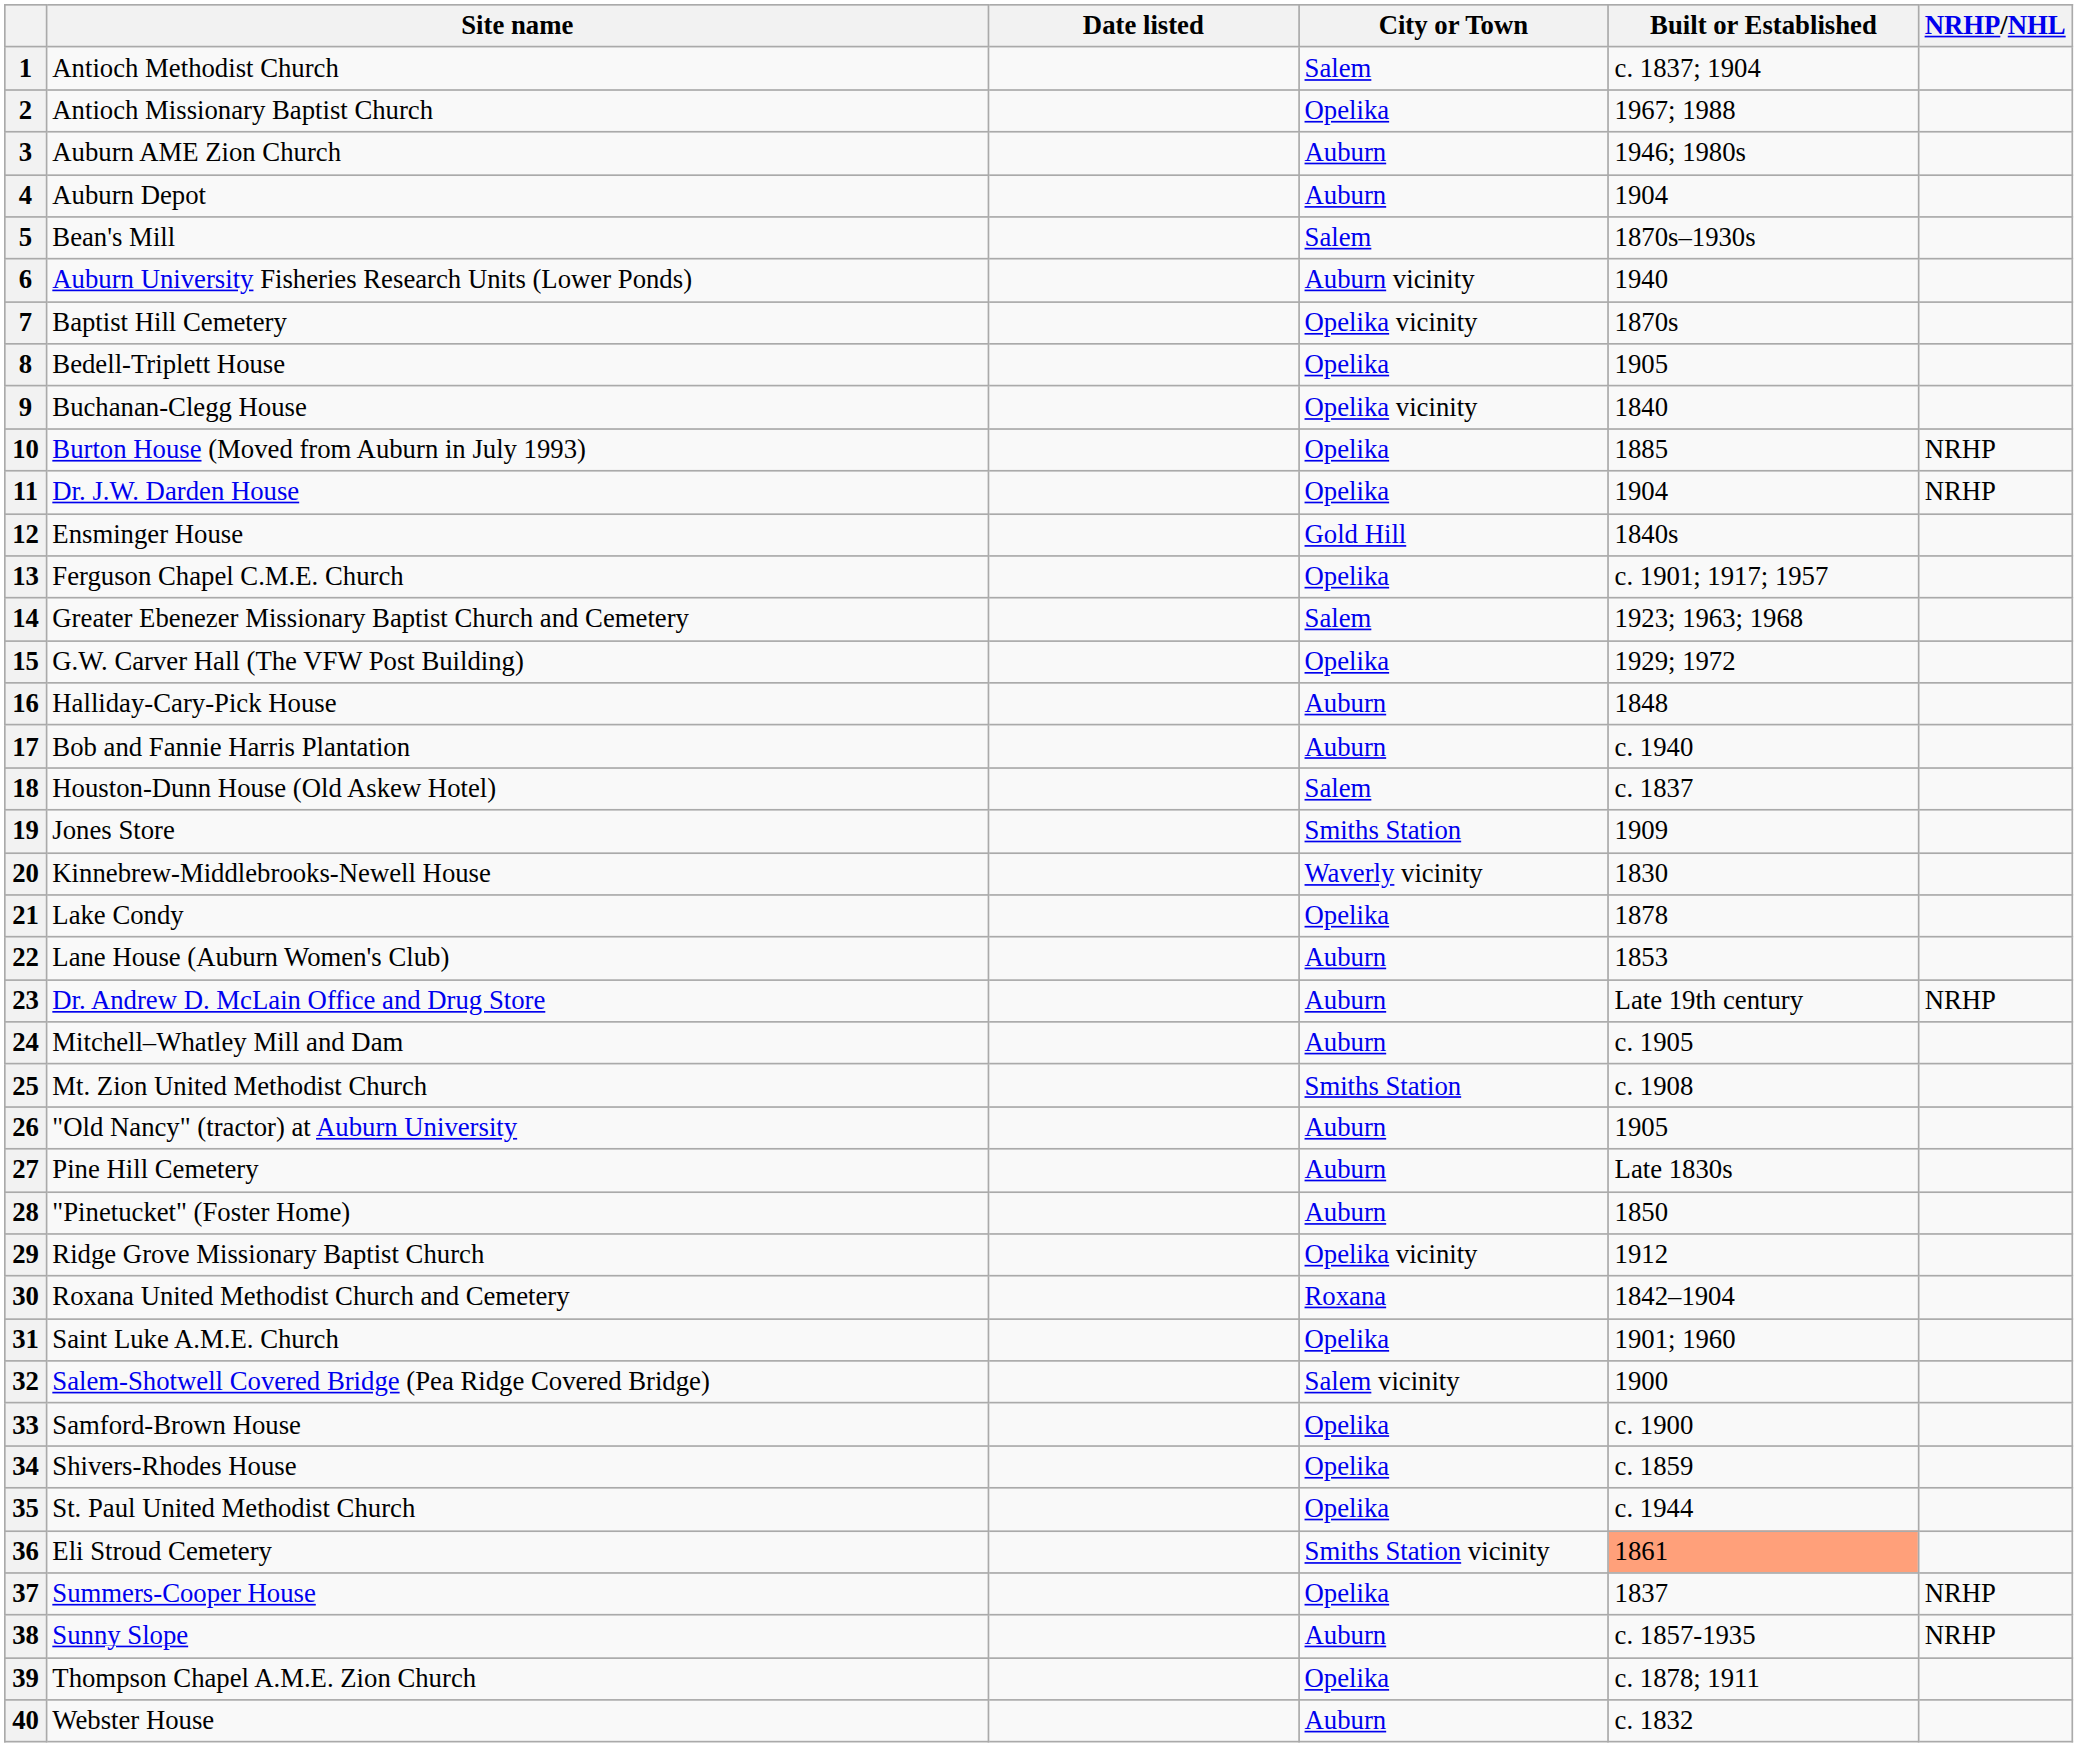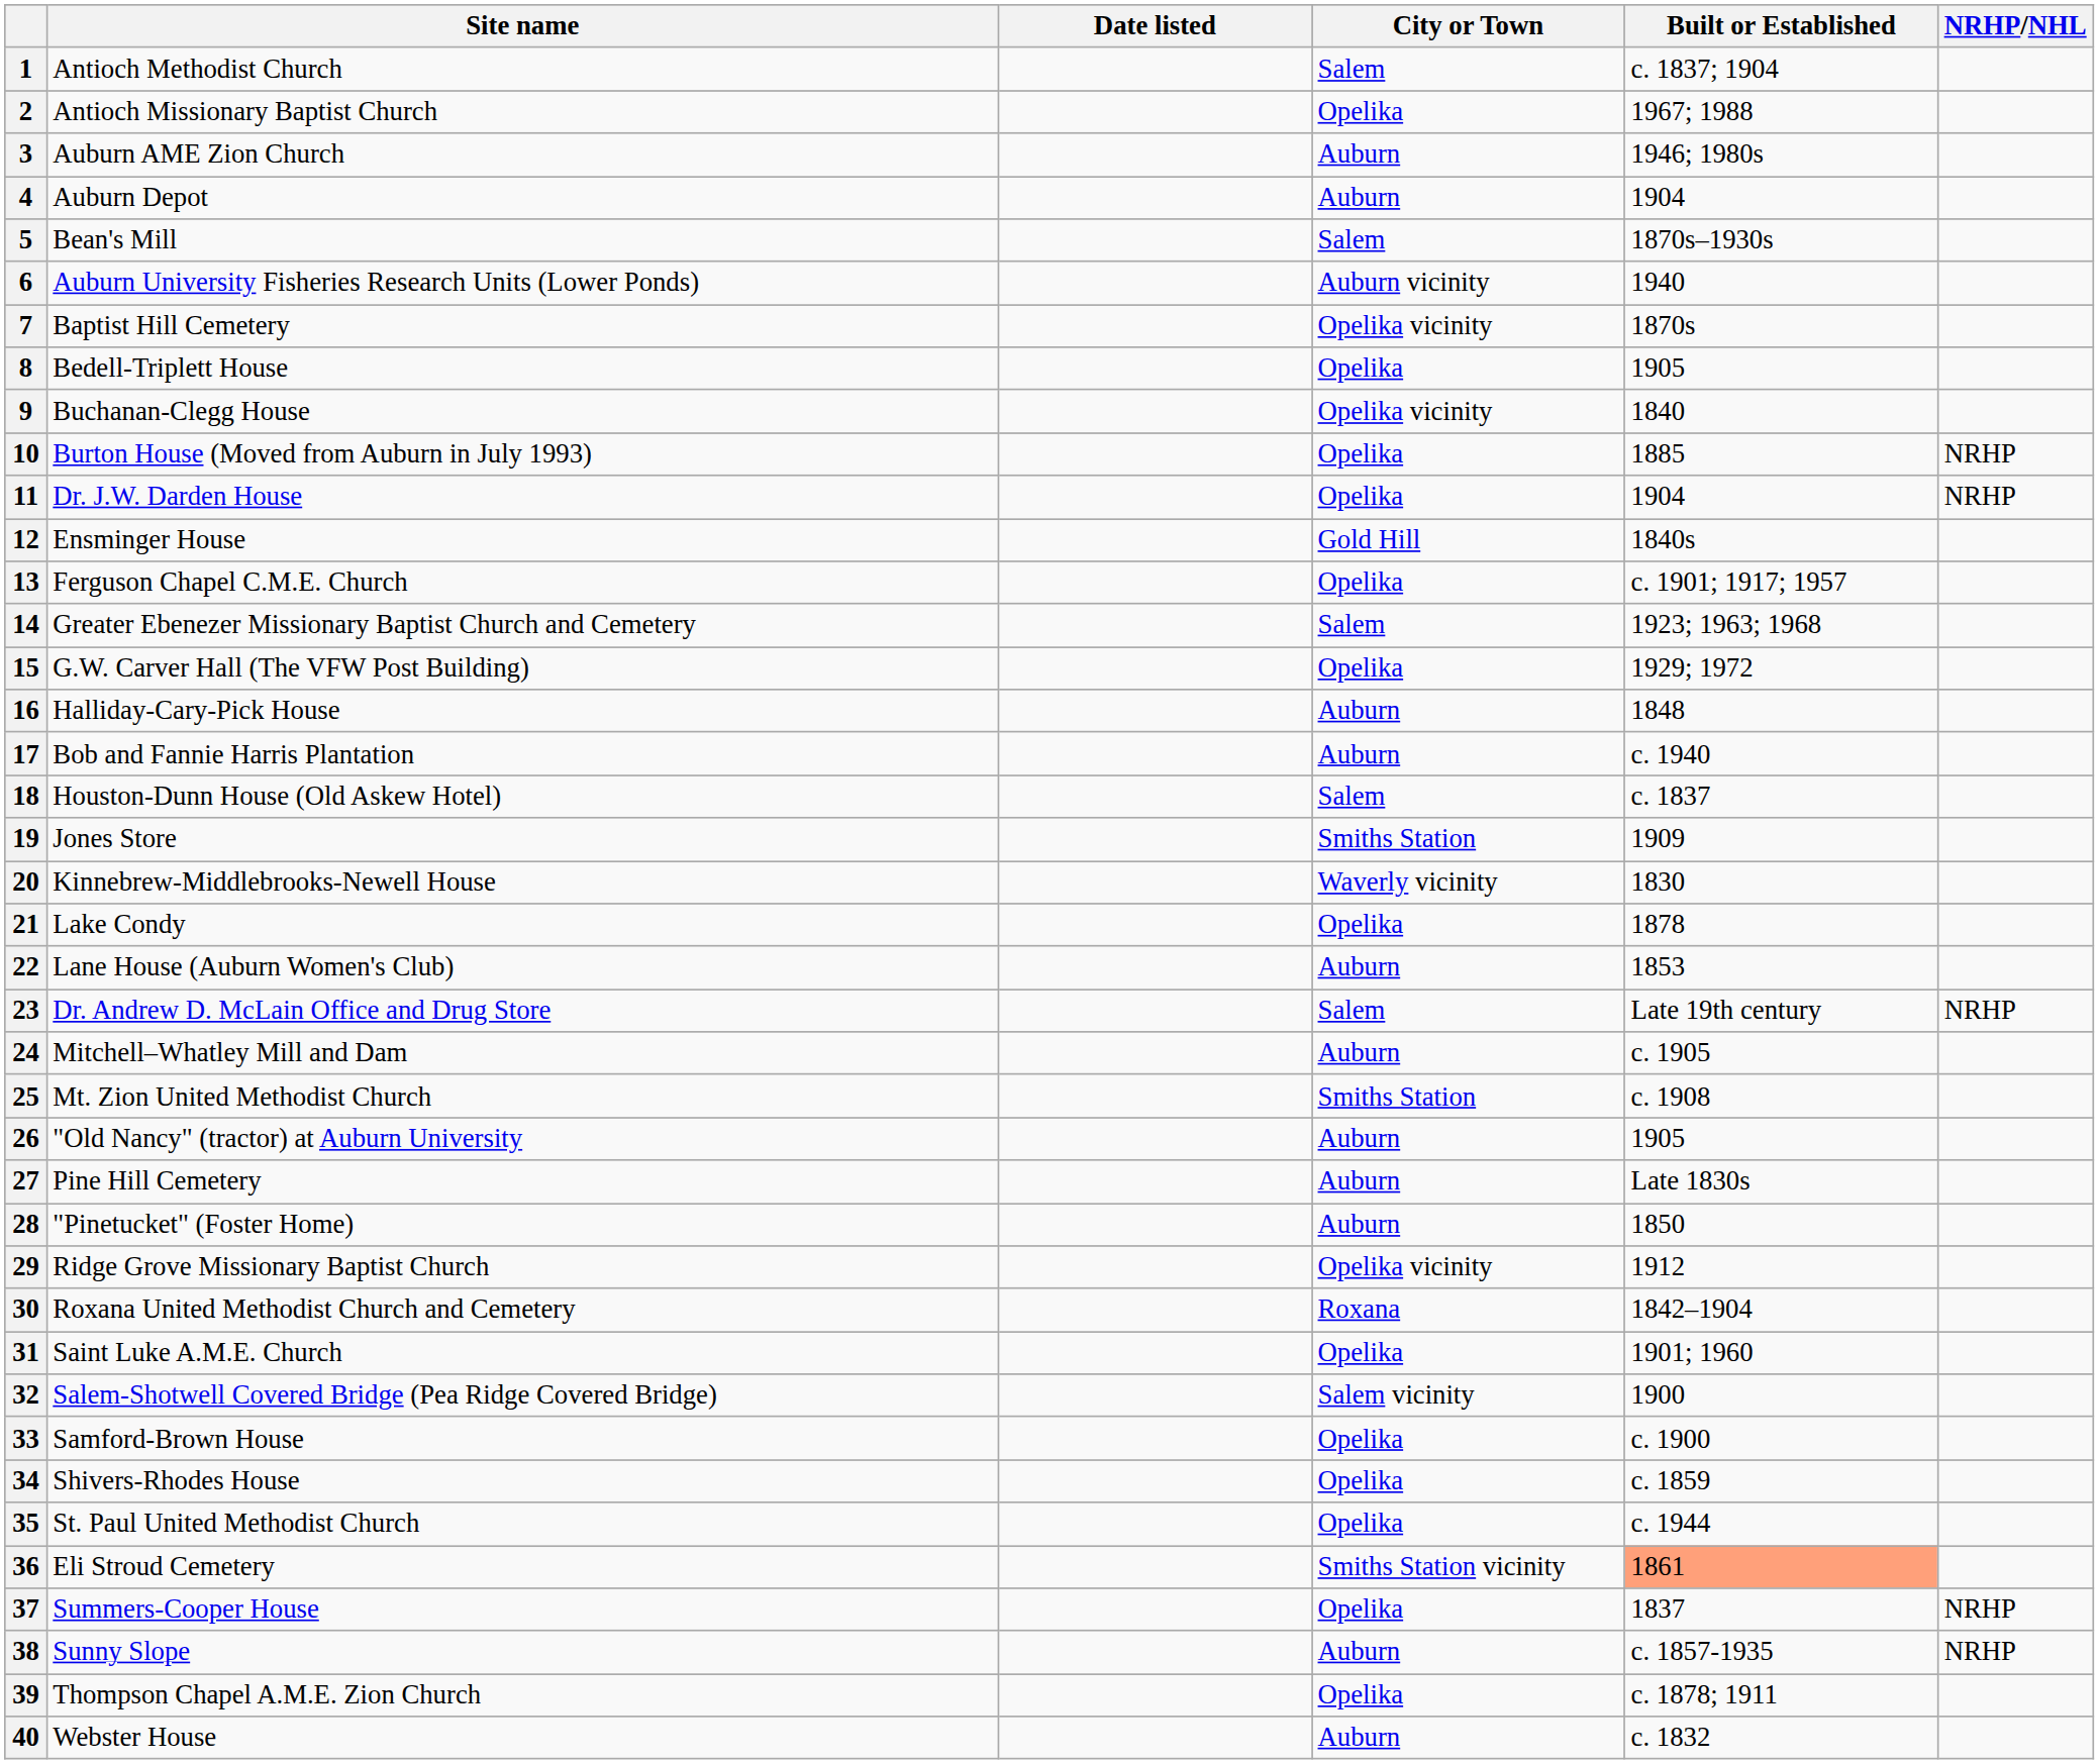 <table class="wikitable" style="width:98%">
 <tr>
 <th width = 2% ></th>
 <th><strong>Site name</strong></th>
 <th width = 15% ><strong>Date listed</strong></th>
 <th width = 15% ><strong>City or Town</strong></th>
 <th width = 15% ><strong>Built or Established</strong></th>
 <th width = 5%  ><strong><a href='#'>NRHP</a>/<a href='#'>NHL</a></strong></th>
 </tr>
 <tr ->
 <th>1</th>
 <td>Antioch Methodist Church</td>
 <td></td>
 <td><a href='#'>Salem</a></td>
 <td>c. 1837; 1904</td>
 <td></td>
 </tr>
 <tr ->
 <th>2</th>
 <td>Antioch Missionary Baptist Church</td>
 <td></td>
 <td><a href='#'>Opelika</a></td>
 <td>1967; 1988</td>
 <td></td>
 </tr>
 <tr ->
 <th>3</th>
 <td>Auburn AME Zion Church</td>
 <td></td>
 <td><a href='#'>Auburn</a></td>
 <td>1946; 1980s</td>
 <td></td>
 </tr>
 <tr ->
 <th>4</th>
 <td>Auburn Depot</td>
 <td></td>
 <td><a href='#'>Auburn</a></td>
 <td>1904</td>
 <td></td>
 </tr>
 <tr ->
 <th>5</th>
 <td>Bean's Mill</td>
 <td></td>
 <td><a href='#'>Salem</a></td>
 <td>1870s–1930s</td>
 <td></td>
 </tr>
 <tr ->
 <th>6</th>
 <td><a href='#'>Auburn University</a> Fisheries Research Units (Lower Ponds)</td>
 <td></td>
 <td><a href='#'>Auburn</a> vicinity</td>
 <td>1940</td>
 <td></td>
 </tr>
 <tr ->
 <th>7</th>
 <td>Baptist Hill Cemetery</td>
 <td></td>
 <td><a href='#'>Opelika</a> vicinity</td>
 <td>1870s</td>
 <td></td>
 </tr>
 <tr ->
 <th>8</th>
 <td>Bedell-Triplett House</td>
 <td></td>
 <td><a href='#'>Opelika</a></td>
 <td>1905</td>
 <td></td>
 </tr>
 <tr ->
 <th>9</th>
 <td>Buchanan-Clegg House</td>
 <td></td>
 <td><a href='#'>Opelika</a> vicinity</td>
 <td>1840</td>
 <td></td>
 </tr>
 <tr ->
 <th>10</th>
 <td><a href='#'>Burton House</a> (Moved from Auburn in July 1993)</td>
 <td></td>
 <td><a href='#'>Opelika</a></td>
 <td>1885</td>
 <td>NRHP</td>
 </tr>
 <tr ->
 <th>11</th>
 <td><a href='#'>Dr. J.W. Darden House</a></td>
 <td></td>
 <td><a href='#'>Opelika</a></td>
 <td>1904</td>
 <td>NRHP</td>
 </tr>
 <tr ->
 <th>12</th>
 <td>Ensminger House</td>
 <td></td>
 <td><a href='#'>Gold Hill</a></td>
 <td>1840s</td>
 <td></td>
 </tr>
 <tr ->
 <th>13</th>
 <td>Ferguson Chapel C.M.E. Church</td>
 <td></td>
 <td><a href='#'>Opelika</a></td>
 <td>c. 1901; 1917; 1957</td>
 <td></td>
 </tr>
 <tr ->
 <th>14</th>
 <td>Greater Ebenezer Missionary Baptist Church and Cemetery</td>
 <td></td>
 <td><a href='#'>Salem</a></td>
 <td>1923; 1963; 1968</td>
 <td></td>
 </tr>
 <tr ->
 <th>15</th>
 <td>G.W. Carver Hall (The VFW Post Building)</td>
 <td></td>
 <td><a href='#'>Opelika</a></td>
 <td>1929; 1972</td>
 <td></td>
 </tr>
 <tr ->
 <th>16</th>
 <td>Halliday-Cary-Pick House</td>
 <td></td>
 <td><a href='#'>Auburn</a></td>
 <td>1848</td>
 <td></td>
 </tr>
 <tr ->
 <th>17</th>
 <td>Bob and Fannie Harris Plantation</td>
 <td></td>
 <td><a href='#'>Auburn</a></td>
 <td>c. 1940</td>
 <td></td>
 </tr>
 <tr ->
 <th>18</th>
 <td>Houston-Dunn House (Old Askew Hotel)</td>
 <td></td>
 <td><a href='#'>Salem</a></td>
 <td>c. 1837</td>
 <td></td>
 </tr>
 <tr ->
 <th>19</th>
 <td>Jones Store</td>
 <td></td>
 <td><a href='#'>Smiths Station</a></td>
 <td>1909</td>
 <td></td>
 </tr>
 <tr ->
 <th>20</th>
 <td>Kinnebrew-Middlebrooks-Newell House</td>
 <td></td>
 <td><a href='#'>Waverly</a> vicinity</td>
 <td>1830</td>
 <td></td>
 </tr>
 <tr ->
 <th>21</th>
 <td>Lake Condy</td>
 <td></td>
 <td><a href='#'>Opelika</a></td>
 <td>1878</td>
 <td></td>
 </tr>
 <tr ->
 <th>22</th>
 <td>Lane House (Auburn Women's Club)</td>
 <td></td>
 <td><a href='#'>Auburn</a></td>
 <td>1853</td>
 <td></td>
 </tr>
 <tr ->
 <th>23</th>
 <td><a href='#'>Dr. Andrew D. McLain Office and Drug Store</a></td>
 <td></td>
-<td><a href='#'>Auburn</a></td>
+<td><a href='#'>Salem</a></td>
 <td>Late 19th century</td>
 <td>NRHP</td>
 </tr>
 <tr ->
 <th>24</th>
 <td>Mitchell–Whatley Mill and Dam</td>
 <td></td>
 <td><a href='#'>Auburn</a></td>
 <td>c. 1905</td>
 <td></td>
 </tr>
 <tr ->
 <th>25</th>
 <td>Mt. Zion United Methodist Church</td>
 <td></td>
 <td><a href='#'>Smiths Station</a></td>
 <td>c. 1908</td>
 <td></td>
 </tr>
 <tr ->
 <th>26</th>
 <td>"Old Nancy" (tractor) at <a href='#'>Auburn University</a></td>
 <td></td>
 <td><a href='#'>Auburn</a></td>
 <td>1905</td>
 <td></td>
 </tr>
 <tr ->
 <th>27</th>
 <td>Pine Hill Cemetery</td>
 <td></td>
 <td><a href='#'>Auburn</a></td>
 <td>Late 1830s</td>
 <td></td>
 </tr>
 <tr ->
 <th>28</th>
 <td>"Pinetucket" (Foster Home)</td>
 <td></td>
 <td><a href='#'>Auburn</a></td>
 <td>1850</td>
 <td></td>
 </tr>
 <tr ->
 <th>29</th>
 <td>Ridge Grove Missionary Baptist Church</td>
 <td></td>
 <td><a href='#'>Opelika</a> vicinity</td>
 <td>1912</td>
 <td></td>
 </tr>
 <tr ->
 <th>30</th>
 <td>Roxana United Methodist Church and Cemetery</td>
 <td></td>
 <td><a href='#'>Roxana</a></td>
 <td>1842–1904</td>
 <td></td>
 </tr>
 <tr ->
 <th>31</th>
 <td>Saint Luke A.M.E. Church</td>
 <td></td>
 <td><a href='#'>Opelika</a></td>
 <td>1901; 1960</td>
 <td></td>
 </tr>
 <tr ->
 <th>32</th>
 <td><a href='#'>Salem-Shotwell Covered Bridge</a> (Pea Ridge Covered Bridge)</td>
 <td></td>
 <td><a href='#'>Salem</a> vicinity</td>
 <td>1900</td>
 <td></td>
 </tr>
 <tr ->
 <th>33</th>
 <td>Samford-Brown House</td>
 <td></td>
 <td><a href='#'>Opelika</a></td>
 <td>c. 1900</td>
 <td></td>
 </tr>
 <tr ->
 <th>34</th>
 <td>Shivers-Rhodes House</td>
 <td></td>
 <td><a href='#'>Opelika</a></td>
 <td>c. 1859</td>
 <td></td>
 </tr>
 <tr ->
 <th>35</th>
 <td>St. Paul United Methodist Church</td>
 <td></td>
 <td><a href='#'>Opelika</a></td>
 <td>c. 1944</td>
 <td></td>
 </tr>
 <tr ->
 <th>36</th>
 <td>Eli Stroud Cemetery</td>
 <td></td>
 <td><a href='#'>Smiths Station</a> vicinity</td>
 <td style="background: lightsalmon;">1861</td>
 <td></td>
 </tr>
 <tr ->
 <th>37</th>
 <td><a href='#'>Summers-Cooper House</a></td>
 <td></td>
 <td><a href='#'>Opelika</a></td>
 <td>1837</td>
 <td>NRHP</td>
 </tr>
 <tr ->
 <th>38</th>
 <td><a href='#'>Sunny Slope</a></td>
 <td></td>
 <td><a href='#'>Auburn</a></td>
 <td>c. 1857-1935</td>
 <td>NRHP</td>
 </tr>
 <tr ->
 <th>39</th>
 <td>Thompson Chapel A.M.E. Zion Church</td>
 <td></td>
 <td><a href='#'>Opelika</a></td>
 <td>c. 1878; 1911</td>
 <td></td>
 </tr>
 <tr ->
 <th>40</th>
 <td>Webster House</td>
 <td></td>
 <td><a href='#'>Auburn</a></td>
 <td>c. 1832</td>
 <td></td>
 </tr>
 </table>
